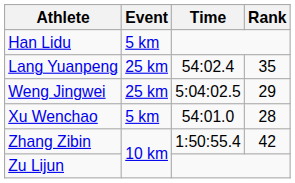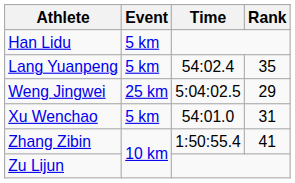 <table class="wikitable" style="font-size:90%;">
 <tr>
 <th>Athlete</th>
 <th>Event</th>
 <th>Time</th>
 <th>Rank</th>
 </tr>
 <tr align=center>
 <td align=left><a href='#'>Han Lidu</a></td>
 <td align=left><a href='#'>5 km</a></td>
 <td colspan=2></td>
 </tr>
 <tr align=center>
 <td align=left><a href='#'>Lang Yuanpeng</a></td>
-<td align=left><a href='#'>25 km</a></td>
+<td align=left><a href='#'>5 km</a></td>
 <td>54:02.4</td>
 <td>35</td>
 </tr>
 <tr align=center>
 <td align=left><a href='#'>Weng Jingwei</a></td>
 <td align=left><a href='#'>25 km</a></td>
 <td>5:04:02.5</td>
 <td>29</td>
 </tr>
 <tr align=center>
 <td align=left><a href='#'>Xu Wenchao</a></td>
 <td align=left><a href='#'>5 km</a></td>
 <td>54:01.0</td>
-<td>28</td>
+<td>31</td>
 </tr>
 <tr align=center>
 <td align=left><a href='#'>Zhang Zibin</a></td>
 <td align=left rowspan=2><a href='#'>10 km</a></td>
 <td>1:50:55.4</td>
-<td>42</td>
+<td>41</td>
 </tr>
 <tr align=center>
 <td align=left><a href='#'>Zu Lijun</a></td>
 <td colspan=2></td>
 </tr>
 </table>
